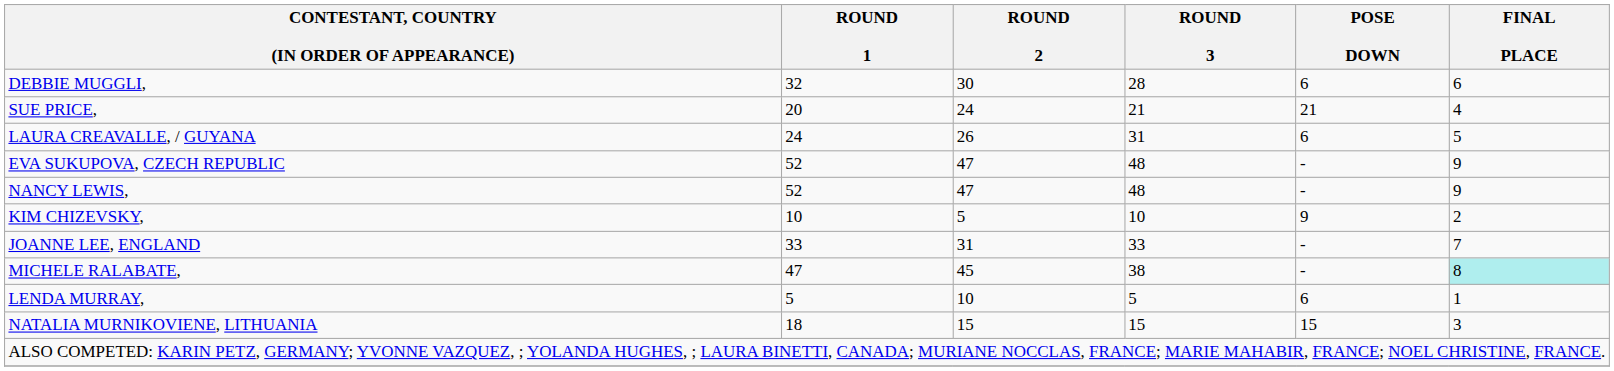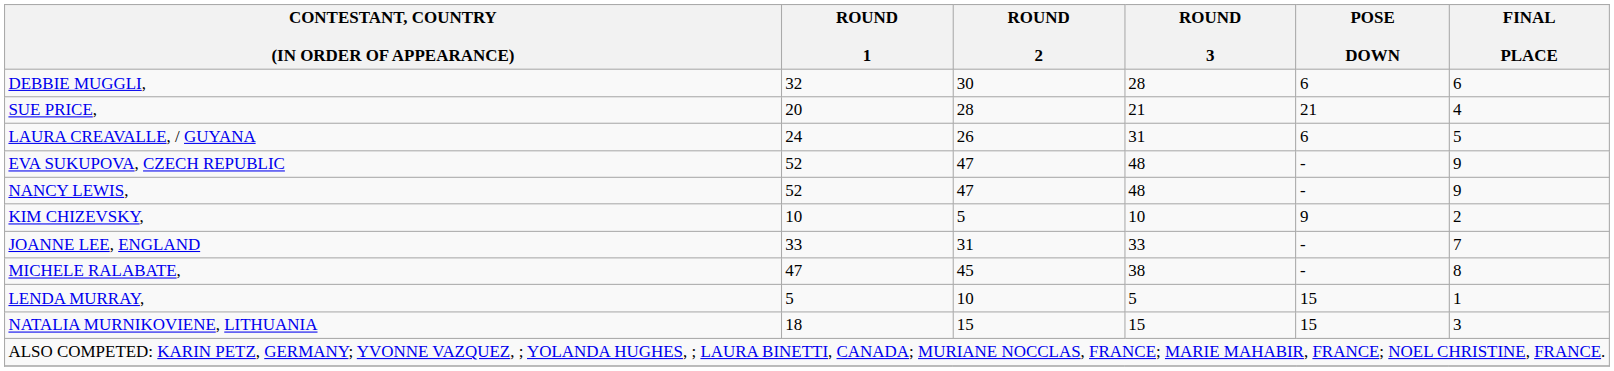 <table class="wikitable">
 <tr>
 <th>CONTESTANT, COUNTRY<br><br>(IN ORDER OF APPEARANCE)</th>
 <th>ROUND<br><br>1</th>
 <th>ROUND<br><br>2</th>
 <th>ROUND<br><br>3</th>
 <th>POSE<br><br>DOWN</th>
 <th>FINAL<br><br>PLACE</th>
 </tr>
 <tr>
 <td><a href='#'>DEBBIE MUGGLI</a>, </td>
 <td>32</td>
 <td>30</td>
 <td>28</td>
 <td>6</td>
 <td>6</td>
 </tr>
 <tr>
 <td><a href='#'>SUE PRICE</a>, </td>
 <td>20</td>
-<td>24</td>
+<td>28</td>
 <td>21</td>
 <td>21</td>
 <td>4</td>
 </tr>
 <tr>
 <td><a href='#'>LAURA CREAVALLE</a>, / <a href='#'>GUYANA</a></td>
 <td>24</td>
 <td>26</td>
 <td>31</td>
 <td>6</td>
 <td>5</td>
 </tr>
 <tr>
 <td><a href='#'>EVA SUKUPOVA</a>,  <a href='#'>CZECH REPUBLIC</a></td>
 <td>52</td>
 <td>47</td>
 <td>48</td>
 <td>-</td>
 <td>9</td>
 </tr>
 <tr>
 <td><a href='#'>NANCY LEWIS</a>, </td>
 <td>52</td>
 <td>47</td>
 <td>48</td>
 <td>-</td>
 <td>9</td>
 </tr>
 <tr>
 <td><a href='#'>KIM CHIZEVSKY</a>, </td>
 <td>10</td>
 <td>5</td>
 <td>10</td>
 <td>9</td>
 <td>2</td>
 </tr>
 <tr>
 <td><a href='#'>JOANNE LEE</a>,  <a href='#'>ENGLAND</a></td>
 <td>33</td>
 <td>31</td>
 <td>33</td>
 <td>-</td>
 <td>7</td>
 </tr>
 <tr>
 <td><a href='#'>MICHELE RALABATE</a>, </td>
 <td>47</td>
 <td>45</td>
 <td>38</td>
 <td>-</td>
-<td style="background: paleturquoise;">8</td>
+<td>8</td>
 </tr>
 <tr>
 <td><a href='#'>LENDA MURRAY</a>, </td>
 <td>5</td>
 <td>10</td>
 <td>5</td>
-<td>6</td>
+<td>15</td>
 <td>1</td>
 </tr>
 <tr>
 <td><a href='#'>NATALIA MURNIKOVIENE</a>,  <a href='#'>LITHUANIA</a></td>
 <td>18</td>
 <td>15</td>
 <td>15</td>
 <td>15</td>
 <td>3</td>
 </tr>
 <tr>
 <td colspan=6>ALSO COMPETED: <a href='#'>KARIN PETZ</a>,  <a href='#'>GERMANY</a>; <a href='#'>YVONNE VAZQUEZ</a>, ; <a href='#'>YOLANDA HUGHES</a>, ; <a href='#'>LAURA BINETTI</a>,  <a href='#'>CANADA</a>; <a href='#'>MURIANE NOCCLAS</a>,  <a href='#'>FRANCE</a>; <a href='#'>MARIE MAHABIR</a>,  <a href='#'>FRANCE</a>; <a href='#'>NOEL CHRISTINE</a>,  <a href='#'>FRANCE</a>.</td>
 </tr>
 <tr>
 </tr>
 </table>
